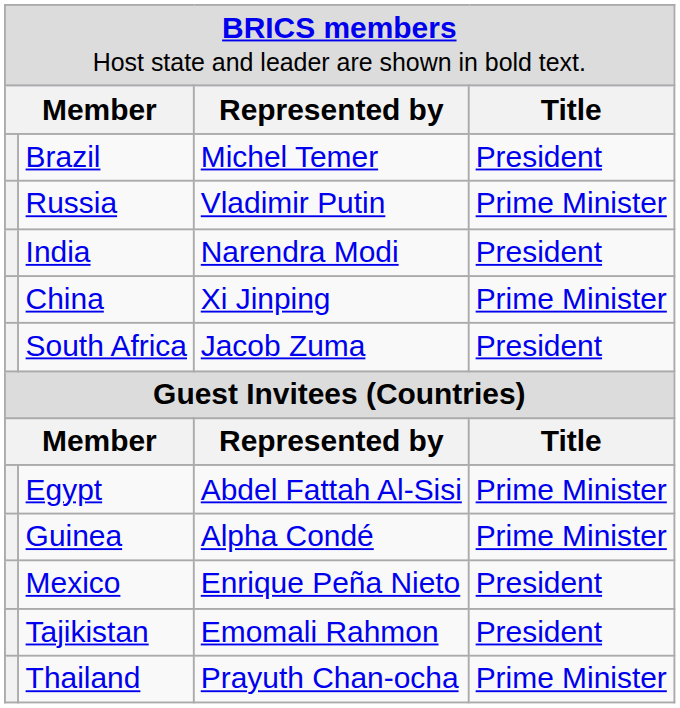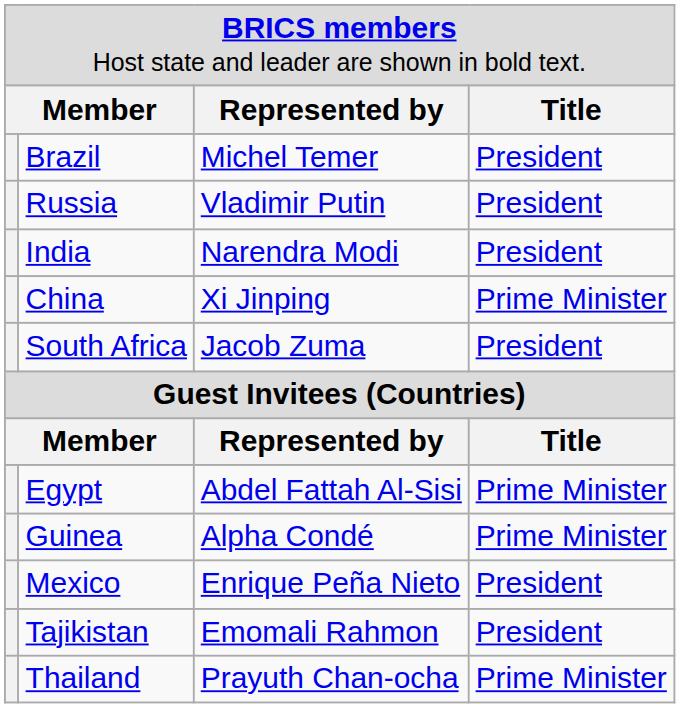 <table class="wikitable">
 <tr>
 <td colspan="4" style="text-align: center; background:Gainsboro"><strong><a href='#'>BRICS members</a></strong><br><small>Host state and leader are shown in bold text.</small></td>
 </tr>
 <tr style="background:LightSteelBlue; text-align:center;">
 <th colspan=2>Member</th>
 <th>Represented by</th>
 <th>Title</th>
 </tr>
 <tr>
 <th></th>
 <td><a href='#'>Brazil</a></td>
 <td><a href='#'>Michel Temer</a></td>
 <td><a href='#'>President</a></td>
 </tr>
 <tr>
 <th></th>
 <td><a href='#'>Russia</a></td>
 <td><a href='#'>Vladimir Putin</a></td>
-<td><a href='#'>Prime Minister</a></td>
+<td><a href='#'>President</a></td>
 </tr>
 <tr>
 <th></th>
 <td><a href='#'>India</a></td>
 <td><a href='#'>Narendra Modi</a></td>
 <td><a href='#'>President</a></td>
 </tr>
 <tr>
 <th></th>
 <td><a href='#'>China</a></td>
 <td><a href='#'>Xi Jinping</a></td>
 <td><a href='#'>Prime Minister</a></td>
 </tr>
 <tr>
 <th></th>
 <td><a href='#'>South Africa</a></td>
 <td><a href='#'>Jacob Zuma</a></td>
 <td><a href='#'>President</a></td>
 </tr>
 <tr>
 <td colspan="4" style="text-align: center; background:Gainsboro"><strong>Guest Invitees (Countries)</strong><br></td>
 </tr>
 <tr style="background:LightSteelBlue; text-align:center;">
 <th colspan=2>Member</th>
 <th>Represented by</th>
 <th>Title</th>
 </tr>
 <tr>
 <th></th>
 <td><a href='#'>Egypt</a></td>
 <td><a href='#'>Abdel Fattah Al-Sisi</a></td>
 <td><a href='#'>Prime Minister</a></td>
 </tr>
 <tr>
 <th></th>
 <td><a href='#'>Guinea</a></td>
 <td><a href='#'>Alpha Condé</a></td>
 <td><a href='#'>Prime Minister</a></td>
 </tr>
 <tr>
 <th></th>
 <td><a href='#'>Mexico</a></td>
 <td><a href='#'>Enrique Peña Nieto</a></td>
 <td><a href='#'>President</a></td>
 </tr>
 <tr>
 <th></th>
 <td><a href='#'>Tajikistan</a></td>
 <td><a href='#'>Emomali Rahmon</a></td>
 <td><a href='#'>President</a></td>
 </tr>
 <tr>
 <th></th>
 <td><a href='#'>Thailand</a></td>
 <td><a href='#'>Prayuth Chan-ocha</a></td>
 <td><a href='#'>Prime Minister</a></td>
 </tr>
 </table>
